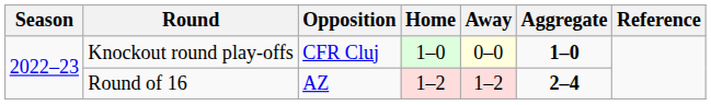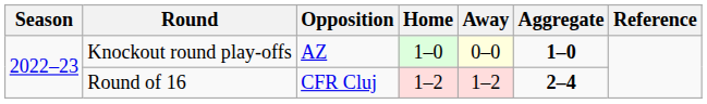 <table class="wikitable">
 <tr>
 <th>Season</th>
 <th>Round</th>
 <th>Opposition</th>
 <th>Home</th>
 <th>Away</th>
 <th>Aggregate</th>
 <th>Reference</th>
 </tr>
 <tr>
 <td rowspan=2><a href='#'>2022–23</a></td>
 <td>Knockout round play-offs</td>
-<td> <a href='#'>CFR Cluj</a></td>
+<td> <a href='#'>AZ</a></td>
 <td style="text-align:center; background:#dfd;">1–0</td>
 <td style="text-align:center; background:#ffd;">0–0</td>
 <td style="text-align:center;"><strong>1–0</strong></td>
 <td rowspan=2 style="text-align:center;"></td>
 </tr>
 <tr>
 <td>Round of 16</td>
-<td> <a href='#'>AZ</a></td>
+<td> <a href='#'>CFR Cluj</a></td>
 <td style="text-align:center; background:#fdd;">1–2</td>
 <td style="text-align:center; background:#fdd;">1–2</td>
 <td style="text-align:center;"><strong>2–4</strong></td>
 </tr>
 </table>
